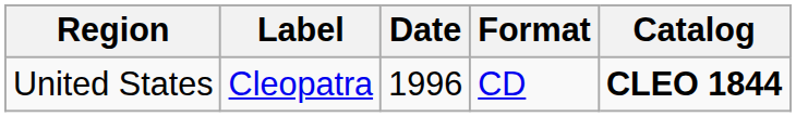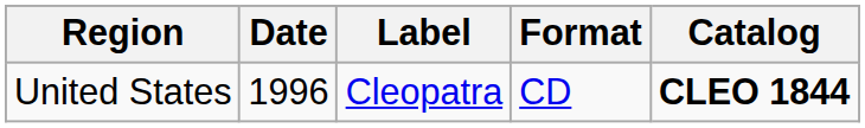 <table class="wikitable">
 <tr>
 <th>Region</th>
+<th>Date</th>
 <th>Label</th>
-<th>Date</th>
 <th>Format</th>
 <th>Catalog</th>
 </tr>
 <tr>
 <td>United States</td>
+<td>1996</td>
 <td><a href='#'>Cleopatra</a></td>
-<td>1996</td>
 <td><a href='#'>CD</a></td>
 <td><strong>CLEO 1844</strong></td>
 </tr>
 </table>
